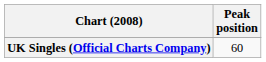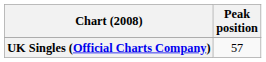 <table class="wikitable sortable plainrowheaders">
 <tr>
 <th>Chart (2008)</th>
 <th>Peak<br>position</th>
 </tr>
 <tr>
 </tr>
 <tr>
 </tr>
 <tr>
 </tr>
 <tr>
 </tr>
 <tr>
 </tr>
 <tr>
 <th scope="row">UK Singles (<a href='#'>Official Charts Company</a>)</th>
-<td align="center">60</td>
+<td align="center">57</td>
 </tr>
 </table>
